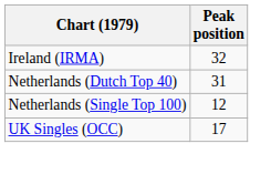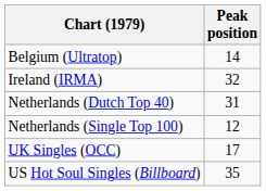 <table class="wikitable sortable">
 <tr>
 <th align="left">Chart (1979)</th>
 <th style="text-align:center;">Peak<br>position</th>
+</tr>
+<tr>
+<td>Belgium (<a href='#'>Ultratop</a>)</td>
+<td style="text-align:center;">14</td>
 </tr>
 <tr>
 <td>Ireland (<a href='#'>IRMA</a>)</td>
 <td style="text-align:center;">32</td>
 </tr>
 <tr>
 <td>Netherlands (<a href='#'>Dutch Top 40</a>)</td>
 <td style="text-align:center;">31</td>
 </tr>
 <tr>
 <td>Netherlands (<a href='#'>Single Top 100</a>)</td>
 <td style="text-align:center;">12</td>
 </tr>
 <tr>
 <td><a href='#'>UK Singles</a> (<a href='#'>OCC</a>)</td>
 <td style="text-align:center;">17</td>
 </tr>
+<tr>
+<td>US <a href='#'>Hot Soul Singles</a> (<em><a href='#'>Billboard</a></em>)</td>
+<td style="text-align:center;">35</td>
+</tr>
 </table>
